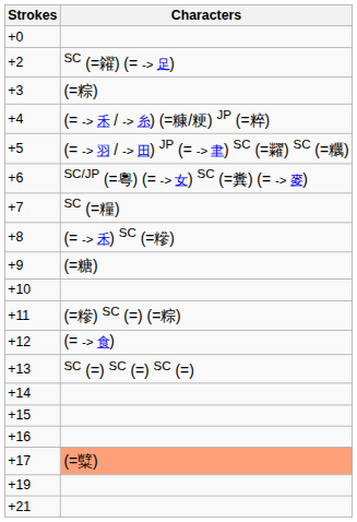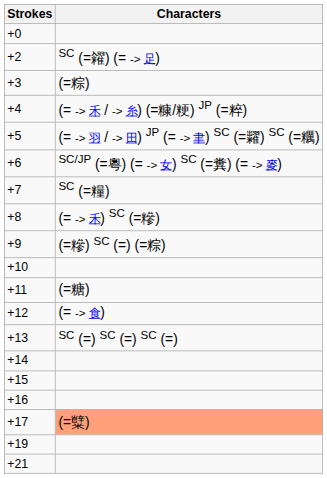 <table class="wikitable">
 <tr>
 <th>Strokes</th>
 <th>Characters</th>
 </tr>
 <tr>
 <td>+0</td>
 <td style="font-size: large;"></td>
 </tr>
 <tr>
 <td>+2</td>
 <td style="font-size: large;"><sup>SC</sup> (=糴)  (= <small>-> <a href='#'>足</a></small>) </td>
 </tr>
 <tr>
 <td>+3</td>
 <td style="font-size: large;">     (=粽)</td>
 </tr>
 <tr>
 <td>+4</td>
 <td style="font-size: large;"> (= <small>-> <a href='#'>禾</a></small> /  <small>-> <a href='#'>糸</a></small>)     (=糠/粳)    <sup>JP</sup> (=粹)      </td>
 </tr>
 <tr>
 <td>+5</td>
 <td style="font-size: large;"> (= <small>-> <a href='#'>羽</a></small> /  <small>-> <a href='#'>田</a></small>)          <sup>JP</sup> (= <small>-> <a href='#'>聿</a></small>) <sup>SC</sup> (=糶) <sup>SC</sup> (=糲) </td>
 </tr>
 <tr>
 <td>+6</td>
 <td style="font-size: large;">     <sup>SC/JP</sup> (=粵)    (= <small>-> <a href='#'>女</a></small>)   <sup>SC</sup> (=糞)   (= <small>-> <a href='#'>麥</a></small>) </td>
 </tr>
 <tr>
 <td>+7</td>
 <td style="font-size: large;"><sup>SC</sup> (=糧)        </td>
 </tr>
 <tr>
 <td>+8</td>
 <td style="font-size: large;">     (= <small>-> <a href='#'>禾</a></small>)      <sup>SC</sup> (=糝)</td>
 </tr>
 <tr>
 <td>+9</td>
-<td style="font-size: large;">   (=糖)        </td>
+<td style="font-size: large;"> (=糝)     <sup>SC</sup> (=)   (=粽)     </td>
 </tr>
 <tr>
 <td>+10</td>
 <td style="font-size: large;">         </td>
 </tr>
 <tr>
 <td>+11</td>
-<td style="font-size: large;"> (=糝)     <sup>SC</sup> (=)   (=粽)     </td>
+<td style="font-size: large;">   (=糖)        </td>
 </tr>
 <tr>
 <td>+12</td>
 <td style="font-size: large;">  (= <small>-> <a href='#'>食</a></small>)   </td>
 </tr>
 <tr>
 <td>+13</td>
 <td style="font-size: large;"><sup>SC</sup> (=)     <sup>SC</sup> (=) <sup>SC</sup> (=)      </td>
 </tr>
 <tr>
 <td>+14</td>
 <td style="font-size: large;">  </td>
 </tr>
 <tr>
 <td>+15</td>
 <td style="font-size: large;"></td>
 </tr>
 <tr>
 <td>+16</td>
 <td style="font-size: large;">  </td>
 </tr>
 <tr>
 <td>+17</td>
 <td style="background: lightsalmon; font-size: large;"> (=糱)</td>
 </tr>
 <tr>
 <td>+19</td>
 <td style="font-size: large;"></td>
 </tr>
 <tr>
 <td>+21</td>
 <td style="font-size: large;"></td>
 </tr>
 </table>
